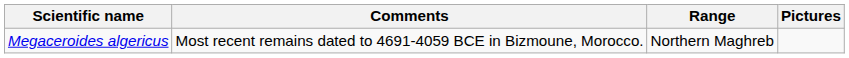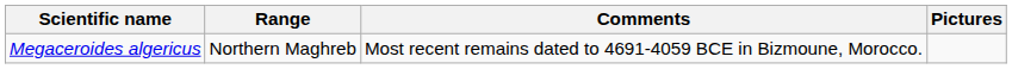 <table class="wikitable">
 <tr>
 <th>Scientific name</th>
+<th>Range</th>
 <th class="unsortable">Comments</th>
-<th>Range</th>
 <th class="unsortable">Pictures</th>
 </tr>
 <tr>
 <td><em><a href='#'>Megaceroides algericus</a></em></td>
+<td>Northern Maghreb</td>
 <td>Most recent remains dated to 4691-4059 BCE in Bizmoune, Morocco.</td>
-<td>Northern Maghreb</td>
 <td></td>
 </tr>
 </table>
